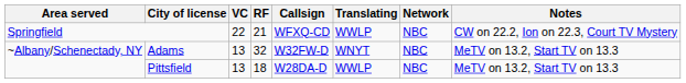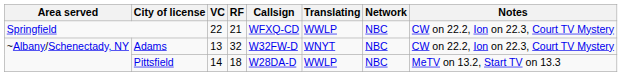 <table class="sortable wikitable" style="margin: 1em 1em 1em 0; background: #f9f9f9;">
 <tr>
 <th>Area served</th>
 <th>City of license</th>
 <th>VC</th>
 <th>RF</th>
 <th>Callsign</th>
 <th>Translating</th>
 <th>Network</th>
 <th class="unsortable">Notes</th>
 </tr>
 <tr style="vertical-align: top; text-align: left;">
 <td colspan="2"><a href='#'>Springfield</a></td>
 <td>22</td>
 <td>21</td>
 <td><a href='#'>WFXQ-CD</a></td>
 <td><a href='#'>WWLP</a></td>
 <td><a href='#'>NBC</a></td>
 <td><a href='#'>CW</a> on 22.2, <a href='#'>Ion</a> on 22.3, <a href='#'>Court TV Mystery</a></td>
 </tr>
 <tr style="vertical-align: top; text-align: left;">
 <td colspan="1" rowspan="2">~<a href='#'>Albany</a>/<a href='#'>Schenectady, NY</a></td>
 <td><a href='#'>Adams</a></td>
 <td>13</td>
 <td>32</td>
 <td><a href='#'>W32FW-D</a></td>
 <td><a href='#'>WNYT</a></td>
 <td><a href='#'>NBC</a></td>
-<td><a href='#'>MeTV</a> on 13.2, <a href='#'>Start TV</a> on 13.3</td>
+<td><a href='#'>CW</a> on 22.2, <a href='#'>Ion</a> on 22.3, <a href='#'>Court TV Mystery</a></td>
 </tr>
 <tr style="vertical-align: top; text-align: left;">
 <td><a href='#'>Pittsfield</a></td>
-<td>13</td>
+<td>14</td>
 <td>18</td>
 <td><a href='#'>W28DA-D</a></td>
 <td><a href='#'>WWLP</a></td>
 <td><a href='#'>NBC</a></td>
 <td><a href='#'>MeTV</a> on 13.2, <a href='#'>Start TV</a> on 13.3</td>
 </tr>
 </table>
